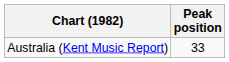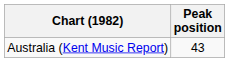 <table class="wikitable">
 <tr>
 <th>Chart (1982)</th>
 <th>Peak<br>position</th>
 </tr>
 <tr>
 <td>Australia (<a href='#'>Kent Music Report</a>)</td>
-<td style="text-align:center;">33</td>
+<td style="text-align:center;">43</td>
 </tr>
 </table>
